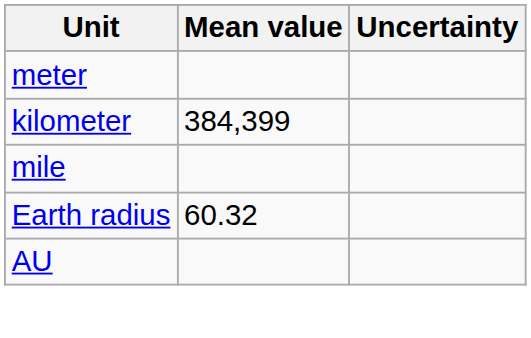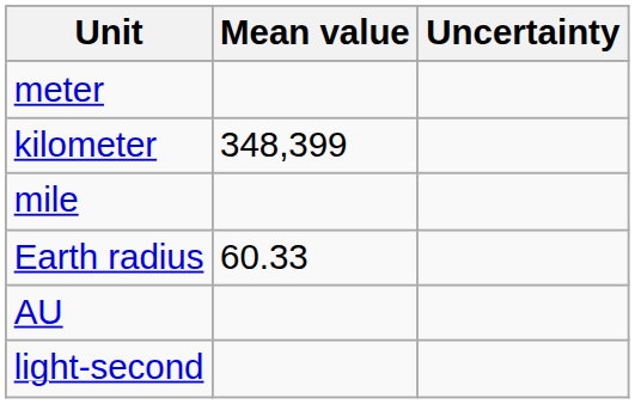 <table class="wikitable">
 <tr>
 <th>Unit</th>
 <th>Mean value</th>
 <th>Uncertainty</th>
 </tr>
 <tr>
 <td><a href='#'>meter</a></td>
 <td></td>
 <td></td>
 </tr>
 <tr>
 <td><a href='#'>kilometer</a></td>
-<td>384,399</td>
+<td>348,399</td>
 <td></td>
 </tr>
 <tr>
 <td><a href='#'>mile</a></td>
 <td></td>
 <td></td>
 </tr>
 <tr>
 <td><a href='#'>Earth radius</a></td>
-<td>60.32</td>
+<td>60.33</td>
 <td></td>
 </tr>
 <tr>
 <td><a href='#'>AU</a></td>
 <td>  <br></td>
 <td></td>
 </tr>
+<tr>
+<td><a href='#'>light-second</a></td>
+<td></td>
+<td></td>
+</tr>
 </table>
